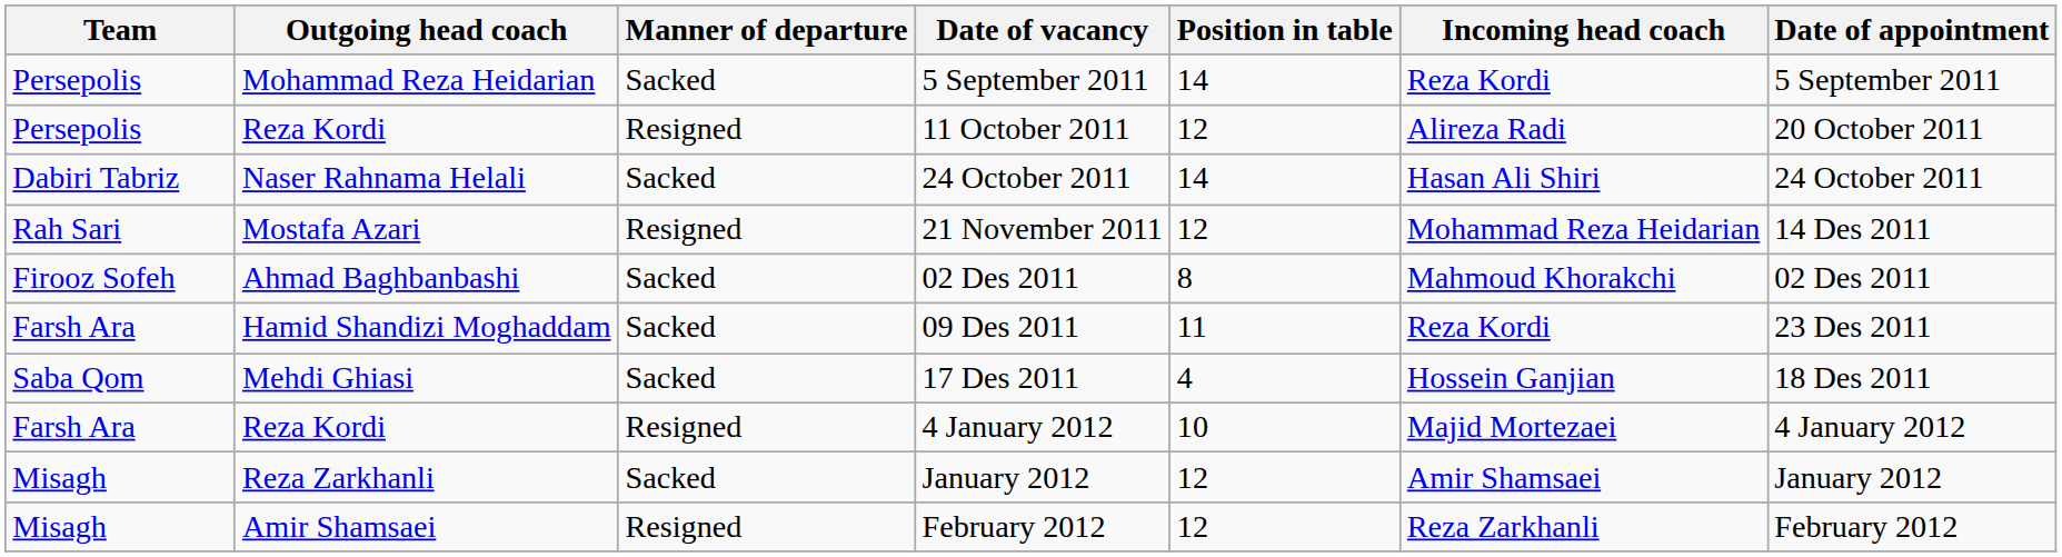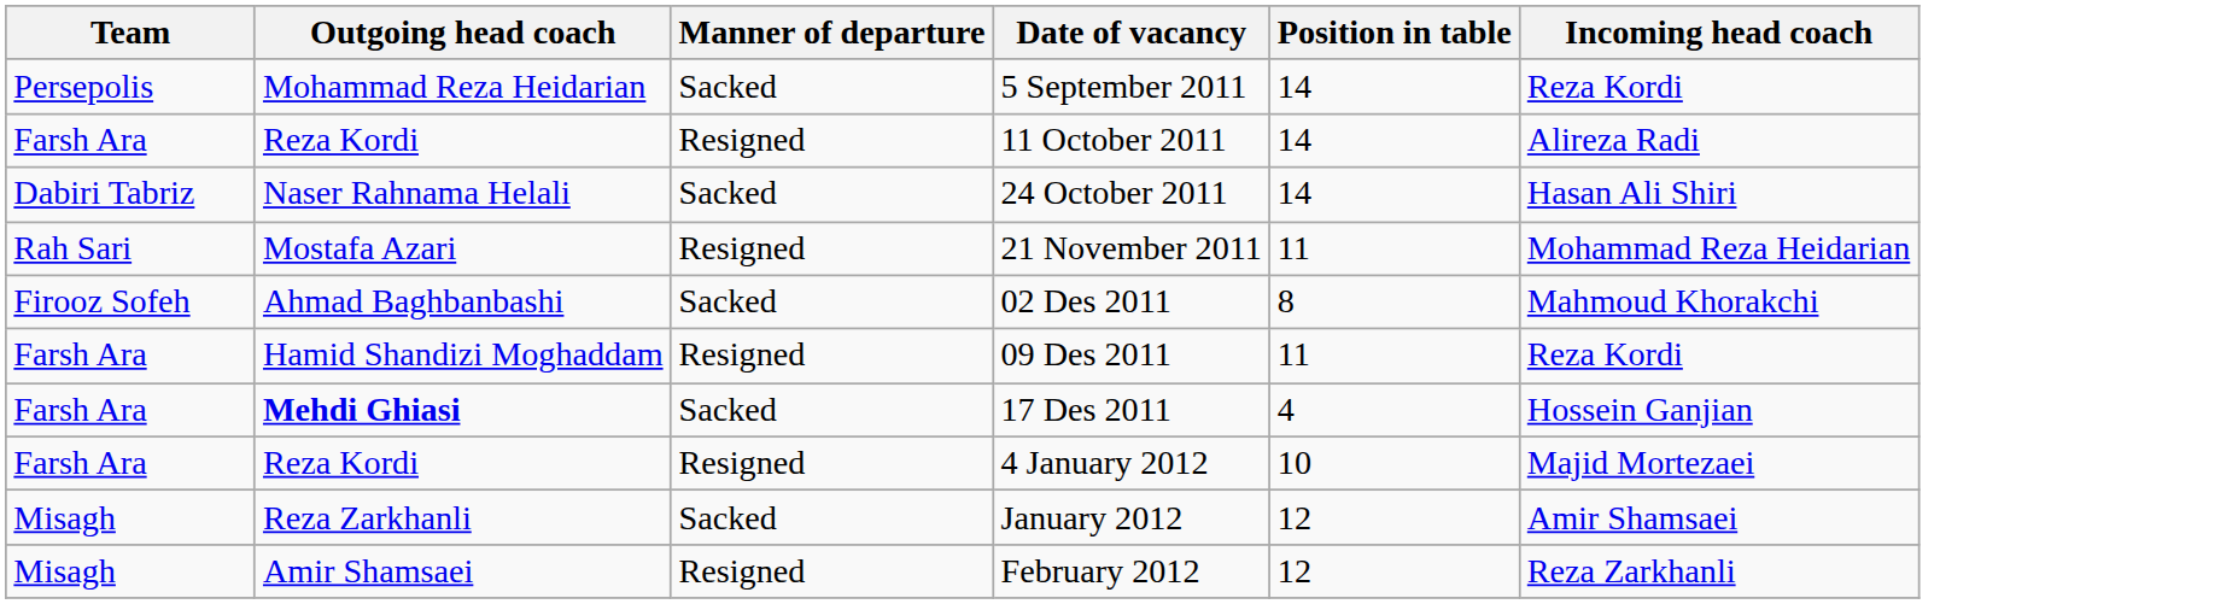 <table class="wikitable sortable">
 <tr>
 <th width=110>Team</th>
 <th>Outgoing head coach</th>
 <th>Manner of departure</th>
 <th>Date of vacancy</th>
 <th>Position in table</th>
 <th>Incoming head coach</th>
-<th>Date of appointment</th>
 </tr>
 <tr>
 <td><a href='#'>Persepolis</a></td>
 <td> <a href='#'>Mohammad Reza Heidarian</a></td>
 <td>Sacked</td>
 <td>5 September 2011</td>
 <td>14</td>
 <td> <a href='#'>Reza Kordi</a></td>
-<td>5 September 2011</td>
 </tr>
 <tr>
-<td><a href='#'>Persepolis</a></td>
+<td><a href='#'>Farsh Ara</a></td>
 <td> <a href='#'>Reza Kordi</a></td>
 <td>Resigned</td>
 <td>11 October 2011</td>
-<td>12</td>
+<td>14</td>
 <td> <a href='#'>Alireza Radi</a></td>
-<td>20 October 2011</td>
 </tr>
 <tr>
 <td><a href='#'>Dabiri Tabriz</a></td>
 <td> <a href='#'>Naser Rahnama Helali</a></td>
 <td>Sacked</td>
 <td>24 October 2011</td>
 <td>14</td>
 <td> <a href='#'>Hasan Ali Shiri</a></td>
-<td>24 October 2011</td>
 </tr>
 <tr>
 <td><a href='#'>Rah Sari</a></td>
 <td> <a href='#'>Mostafa Azari</a></td>
 <td>Resigned </td>
 <td>21 November 2011</td>
-<td>12</td>
+<td>11</td>
 <td> <a href='#'>Mohammad Reza Heidarian</a></td>
-<td>14 Des 2011</td>
 </tr>
 <tr>
 <td><a href='#'>Firooz Sofeh</a></td>
 <td> <a href='#'>Ahmad Baghbanbashi</a></td>
 <td>Sacked</td>
 <td>02 Des 2011</td>
 <td>8</td>
 <td> <a href='#'>Mahmoud Khorakchi</a></td>
-<td>02 Des 2011</td>
 </tr>
 <tr>
 <td><a href='#'>Farsh Ara</a></td>
 <td> <a href='#'>Hamid Shandizi Moghaddam</a></td>
-<td>Sacked</td>
+<td>Resigned </td>
 <td>09 Des 2011</td>
 <td>11</td>
 <td> <a href='#'>Reza Kordi</a></td>
-<td>23 Des 2011</td>
 </tr>
 <tr>
-<td><a href='#'>Saba Qom</a></td>
-<td> <a href='#'>Mehdi Ghiasi</a></td>
+<td><a href='#'>Farsh Ara</a></td>
+<td><strong> <a href='#'>Mehdi Ghiasi</a></strong></td>
 <td>Sacked</td>
 <td>17 Des 2011</td>
 <td>4</td>
 <td> <a href='#'>Hossein Ganjian</a></td>
-<td>18 Des 2011</td>
 </tr>
 <tr>
 <td><a href='#'>Farsh Ara</a></td>
 <td> <a href='#'>Reza Kordi</a></td>
 <td>Resigned </td>
 <td>4 January 2012</td>
 <td>10</td>
 <td> <a href='#'>Majid Mortezaei</a></td>
-<td>4 January 2012</td>
 </tr>
 <tr>
 <td><a href='#'>Misagh</a></td>
 <td> <a href='#'>Reza Zarkhanli</a></td>
 <td>Sacked</td>
 <td>January 2012</td>
 <td>12</td>
 <td> <a href='#'>Amir Shamsaei</a></td>
-<td>January 2012</td>
 </tr>
 <tr>
 <td><a href='#'>Misagh</a></td>
 <td> <a href='#'>Amir Shamsaei</a></td>
 <td>Resigned</td>
 <td>February 2012</td>
 <td>12</td>
 <td> <a href='#'>Reza Zarkhanli</a></td>
-<td>February 2012</td>
 </tr>
 </table>
